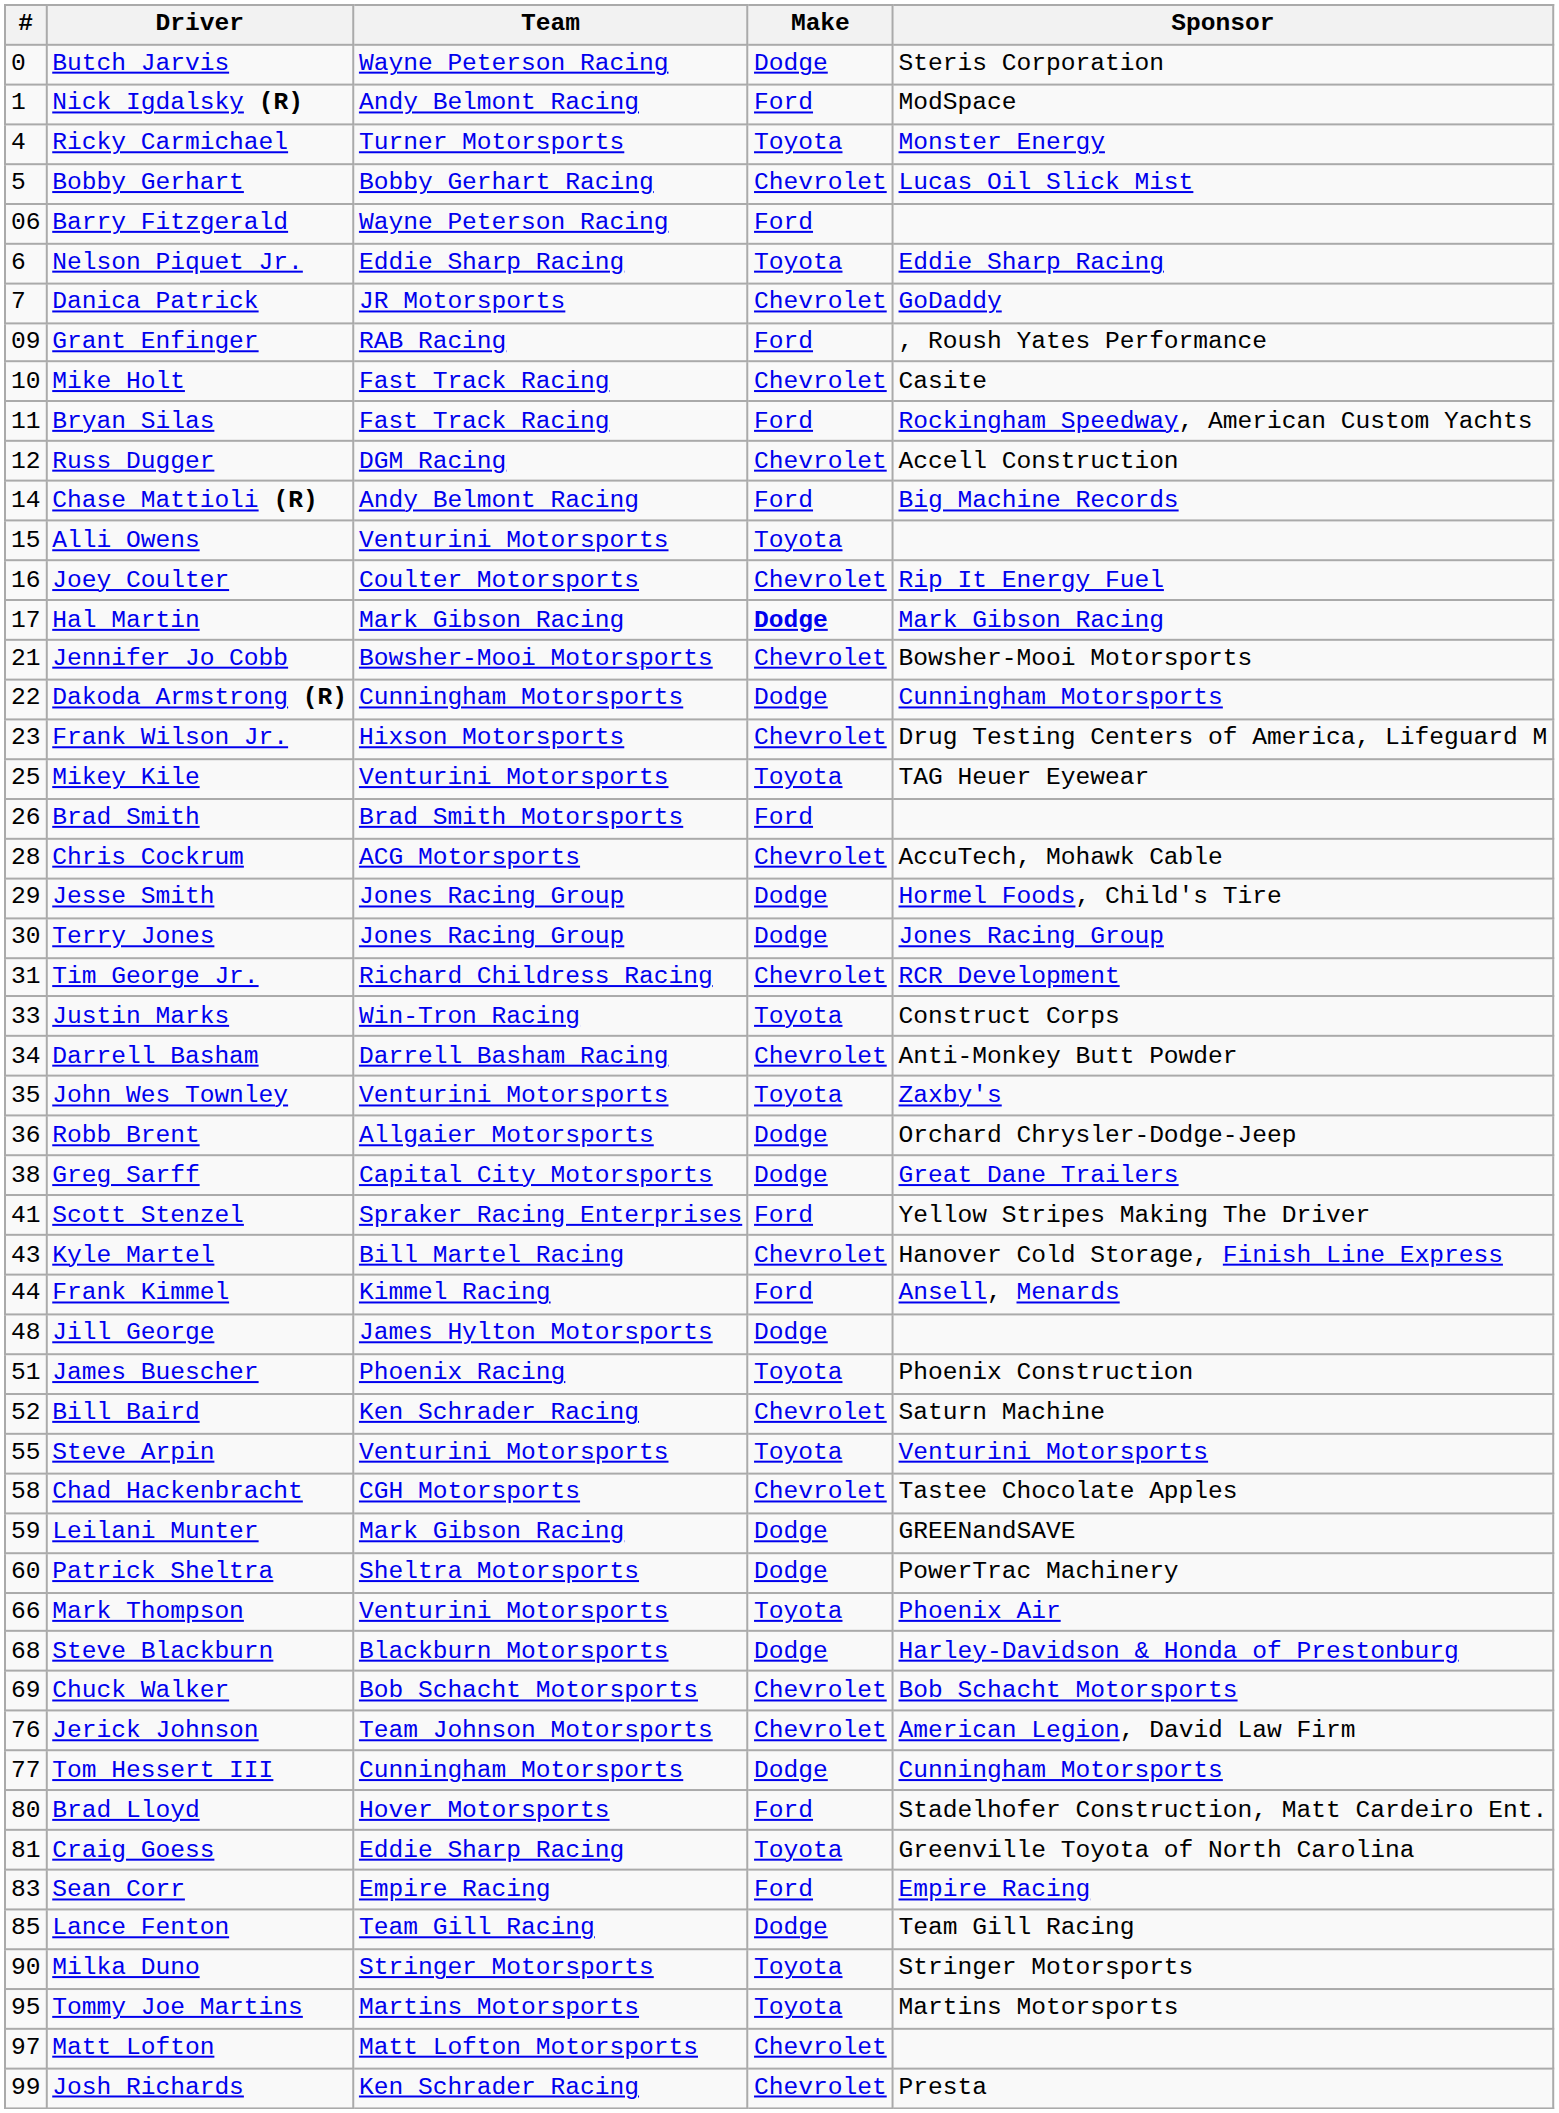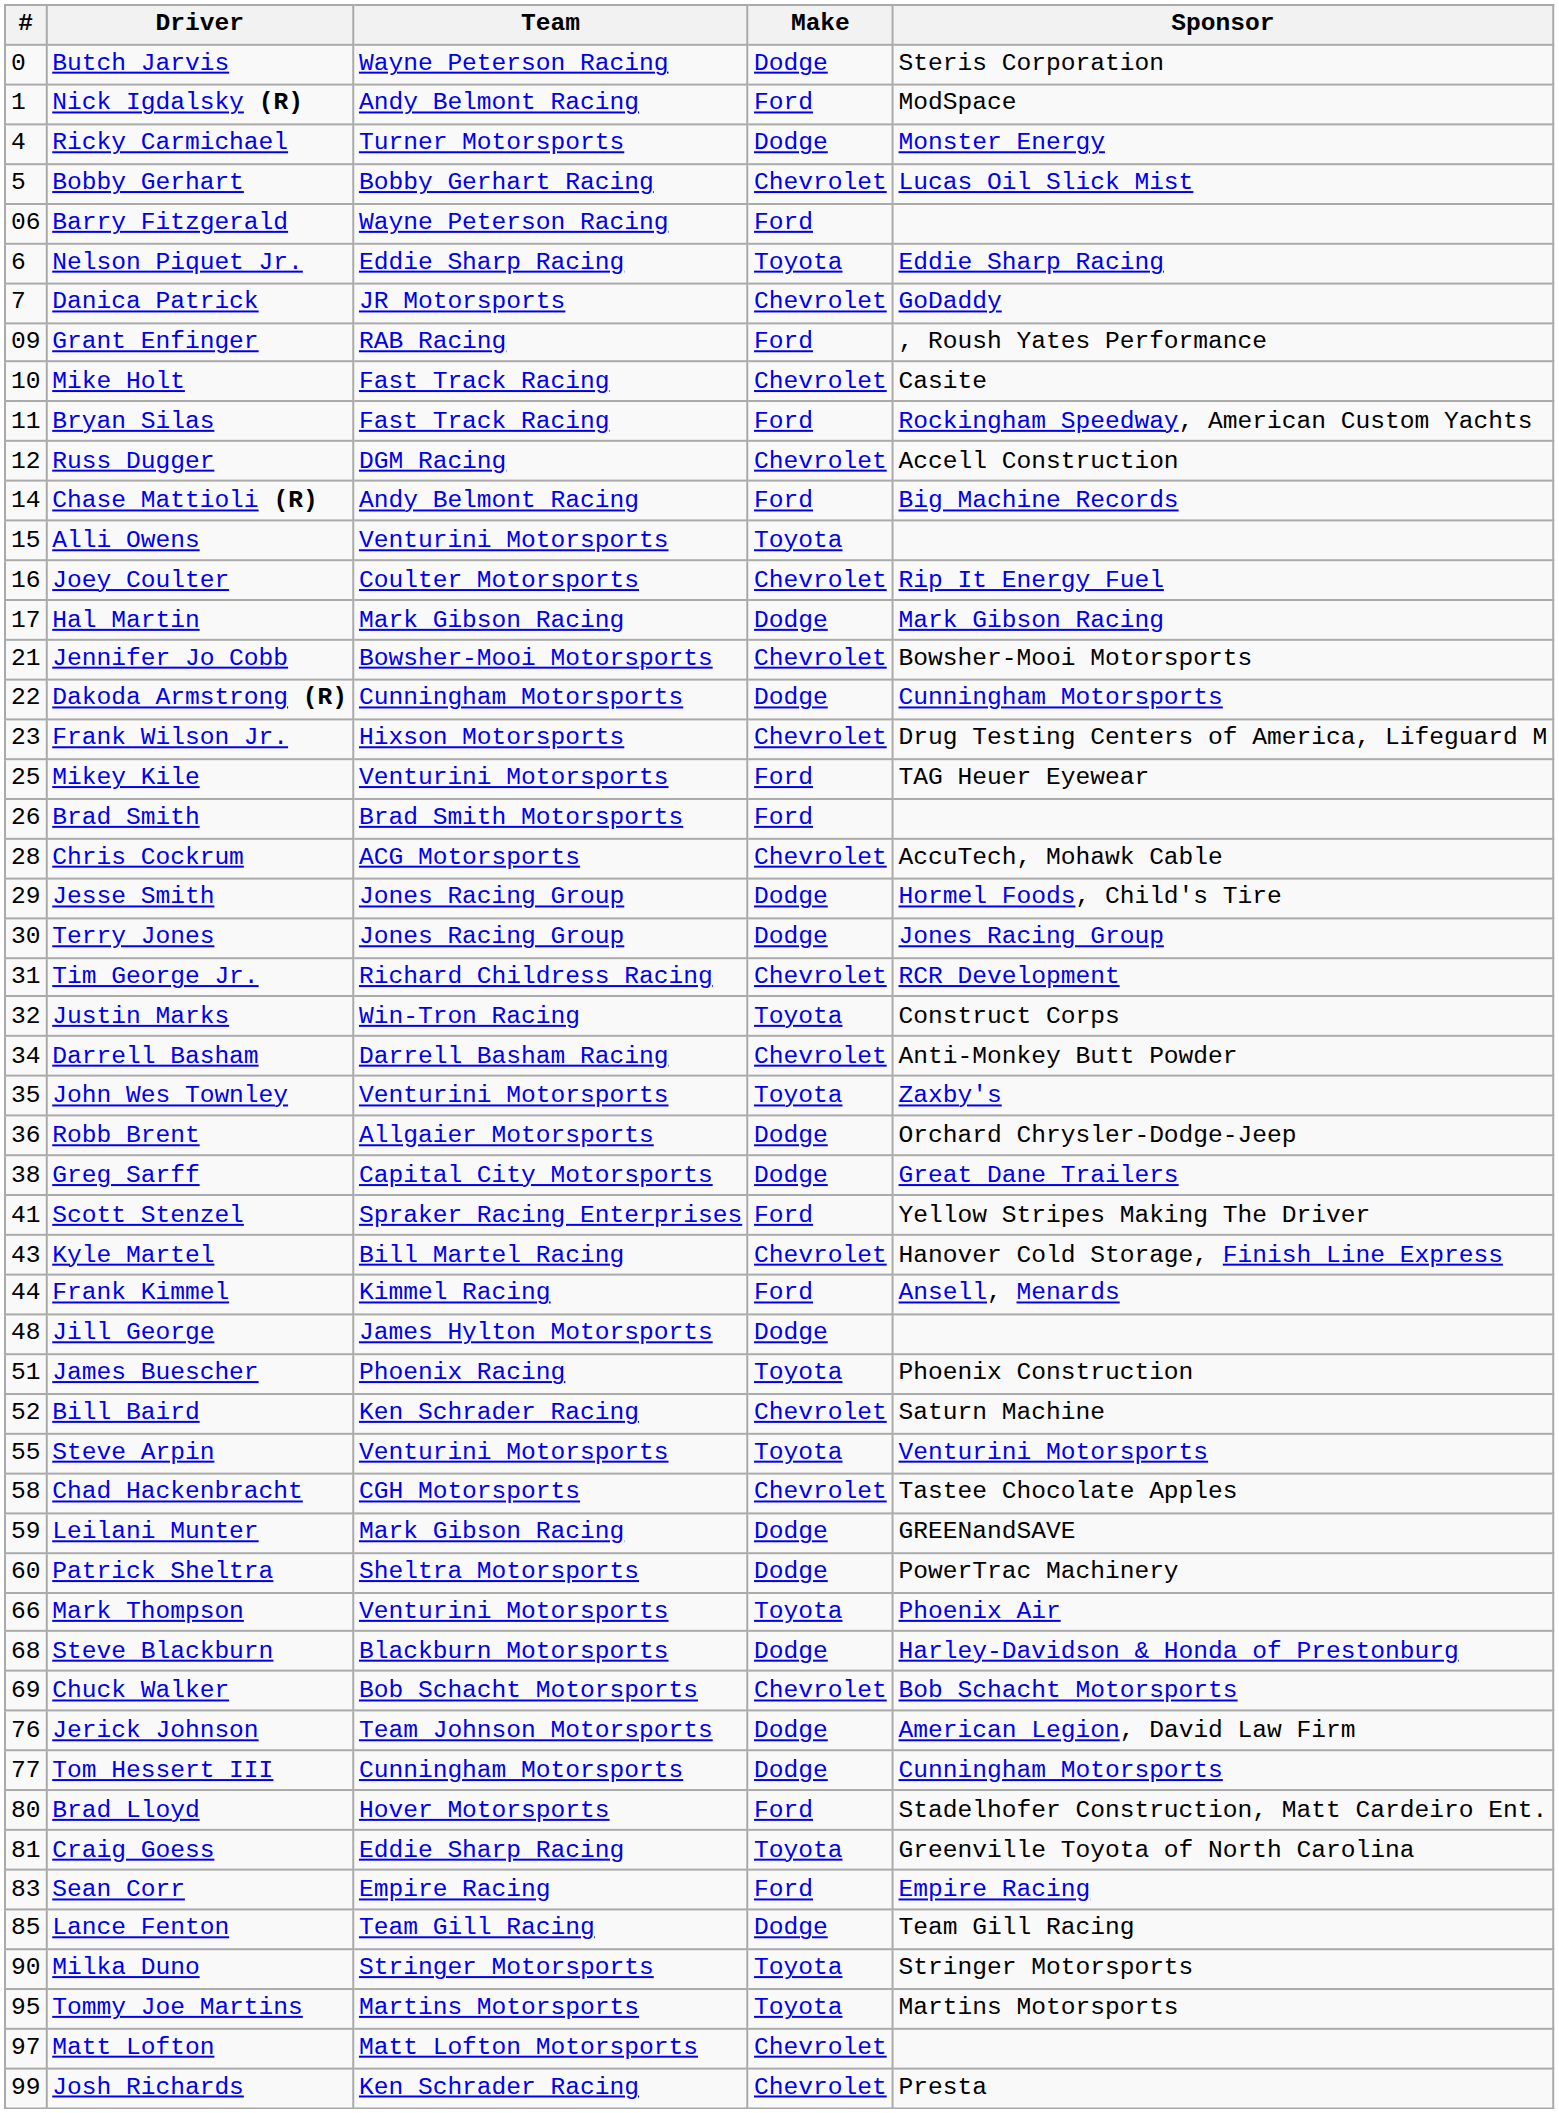 <table class="wikitable" style="font-size:95%">
 <tr>
 <th>#</th>
 <th>Driver</th>
 <th>Team</th>
 <th>Make</th>
 <th>Sponsor</th>
 </tr>
 <tr>
 <td>0</td>
 <td><a href='#'>Butch Jarvis</a></td>
 <td><a href='#'>Wayne Peterson Racing</a></td>
 <td><a href='#'>Dodge</a></td>
 <td>Steris Corporation</td>
 </tr>
 <tr>
 <td>1</td>
 <td><a href='#'>Nick Igdalsky</a> <strong>(R)</strong></td>
 <td><a href='#'>Andy Belmont Racing</a></td>
 <td><a href='#'>Ford</a></td>
 <td>ModSpace</td>
 </tr>
 <tr>
 <td>4</td>
 <td><a href='#'>Ricky Carmichael</a></td>
 <td><a href='#'>Turner Motorsports</a></td>
-<td><a href='#'>Toyota</a></td>
+<td><a href='#'>Dodge</a></td>
 <td><a href='#'>Monster Energy</a></td>
 </tr>
 <tr>
 <td>5</td>
 <td nowrap=""><a href='#'>Bobby Gerhart</a></td>
 <td><a href='#'>Bobby Gerhart Racing</a></td>
 <td><a href='#'>Chevrolet</a></td>
 <td><a href='#'>Lucas Oil Slick Mist</a></td>
 </tr>
 <tr>
 <td>06</td>
 <td><a href='#'>Barry Fitzgerald</a></td>
 <td><a href='#'>Wayne Peterson Racing</a></td>
 <td><a href='#'>Ford</a></td>
 <td></td>
 </tr>
 <tr>
 <td>6</td>
 <td><a href='#'>Nelson Piquet Jr.</a></td>
 <td><a href='#'>Eddie Sharp Racing</a></td>
 <td><a href='#'>Toyota</a></td>
 <td><a href='#'>Eddie Sharp Racing</a></td>
 </tr>
 <tr>
 <td>7</td>
 <td><a href='#'>Danica Patrick</a></td>
 <td><a href='#'>JR Motorsports</a></td>
 <td><a href='#'>Chevrolet</a></td>
 <td><a href='#'>GoDaddy</a></td>
 </tr>
 <tr>
 <td>09</td>
 <td><a href='#'>Grant Enfinger</a></td>
 <td><a href='#'>RAB Racing</a></td>
 <td><a href='#'>Ford</a></td>
 <td>, Roush Yates Performance</td>
 </tr>
 <tr>
 <td>10</td>
 <td><a href='#'>Mike Holt</a></td>
 <td><a href='#'>Fast Track Racing</a></td>
 <td><a href='#'>Chevrolet</a></td>
 <td nowrap="">Casite</td>
 </tr>
 <tr>
 <td>11</td>
 <td><a href='#'>Bryan Silas</a></td>
 <td><a href='#'>Fast Track Racing</a></td>
 <td><a href='#'>Ford</a></td>
 <td><a href='#'>Rockingham Speedway</a>, American Custom Yachts</td>
 </tr>
 <tr>
 <td>12</td>
 <td><a href='#'>Russ Dugger</a></td>
 <td><a href='#'>DGM Racing</a></td>
 <td><a href='#'>Chevrolet</a></td>
 <td>Accell Construction</td>
 </tr>
 <tr>
 <td>14</td>
 <td><a href='#'>Chase Mattioli</a> <strong>(R)</strong></td>
 <td><a href='#'>Andy Belmont Racing</a></td>
 <td><a href='#'>Ford</a></td>
 <td><a href='#'>Big Machine Records</a></td>
 </tr>
 <tr>
 <td>15</td>
 <td><a href='#'>Alli Owens</a></td>
 <td><a href='#'>Venturini Motorsports</a></td>
 <td><a href='#'>Toyota</a></td>
 <td></td>
 </tr>
 <tr>
 <td>16</td>
 <td><a href='#'>Joey Coulter</a></td>
 <td><a href='#'>Coulter Motorsports</a></td>
 <td><a href='#'>Chevrolet</a></td>
 <td><a href='#'>Rip It Energy Fuel</a></td>
 </tr>
 <tr>
 <td>17</td>
 <td><a href='#'>Hal Martin</a></td>
 <td><a href='#'>Mark Gibson Racing</a></td>
-<td><strong><a href='#'>Dodge</a></strong></td>
+<td><a href='#'>Dodge</a></td>
 <td><a href='#'>Mark Gibson Racing</a></td>
 </tr>
 <tr>
 <td>21</td>
 <td><a href='#'>Jennifer Jo Cobb</a></td>
 <td><a href='#'>Bowsher-Mooi Motorsports</a></td>
 <td><a href='#'>Chevrolet</a></td>
 <td>Bowsher-Mooi Motorsports</td>
 </tr>
 <tr>
 <td>22</td>
 <td><a href='#'>Dakoda Armstrong</a> <strong>(R)</strong></td>
 <td><a href='#'>Cunningham Motorsports</a></td>
 <td><a href='#'>Dodge</a></td>
 <td><a href='#'>Cunningham Motorsports</a></td>
 </tr>
 <tr>
 <td>23</td>
 <td><a href='#'>Frank Wilson Jr.</a></td>
 <td nowrap=""><a href='#'>Hixson Motorsports</a></td>
 <td><a href='#'>Chevrolet</a></td>
 <td>Drug Testing Centers of America, Lifeguard M</td>
 </tr>
 <tr>
 <td>25</td>
 <td><a href='#'>Mikey Kile</a></td>
 <td nowrap=""><a href='#'>Venturini Motorsports</a></td>
-<td><a href='#'>Toyota</a></td>
+<td><a href='#'>Ford</a></td>
 <td>TAG Heuer Eyewear</td>
 </tr>
 <tr>
 <td>26</td>
 <td><a href='#'>Brad Smith</a></td>
 <td><a href='#'>Brad Smith Motorsports</a></td>
 <td><a href='#'>Ford</a></td>
 <td></td>
 </tr>
 <tr>
 <td>28</td>
 <td><a href='#'>Chris Cockrum</a></td>
 <td nowrap=""><a href='#'>ACG Motorsports</a></td>
 <td><a href='#'>Chevrolet</a></td>
 <td>AccuTech, Mohawk Cable</td>
 </tr>
 <tr>
 <td>29</td>
 <td><a href='#'>Jesse Smith</a></td>
 <td><a href='#'>Jones Racing Group</a></td>
 <td><a href='#'>Dodge</a></td>
 <td><a href='#'>Hormel Foods</a>, Child's Tire</td>
 </tr>
 <tr>
 <td>30</td>
 <td><a href='#'>Terry Jones</a></td>
 <td><a href='#'>Jones Racing Group</a></td>
 <td><a href='#'>Dodge</a></td>
 <td nowrap=""><a href='#'>Jones Racing Group</a></td>
 </tr>
 <tr>
 <td>31</td>
 <td><a href='#'>Tim George Jr.</a></td>
 <td><a href='#'>Richard Childress Racing</a></td>
 <td><a href='#'>Chevrolet</a></td>
 <td><a href='#'>RCR Development</a></td>
 </tr>
 <tr>
-<td>33</td>
+<td>32</td>
 <td><a href='#'>Justin Marks</a></td>
 <td><a href='#'>Win-Tron Racing</a></td>
 <td><a href='#'>Toyota</a></td>
 <td>Construct Corps</td>
 </tr>
 <tr>
 <td>34</td>
 <td><a href='#'>Darrell Basham</a></td>
 <td><a href='#'>Darrell Basham Racing</a></td>
 <td><a href='#'>Chevrolet</a></td>
 <td>Anti-Monkey Butt Powder</td>
 </tr>
 <tr>
 <td>35</td>
 <td><a href='#'>John Wes Townley</a></td>
 <td><a href='#'>Venturini Motorsports</a></td>
 <td><a href='#'>Toyota</a></td>
 <td><a href='#'>Zaxby's</a></td>
 </tr>
 <tr>
 <td>36</td>
 <td><a href='#'>Robb Brent</a></td>
 <td><a href='#'>Allgaier Motorsports</a></td>
 <td><a href='#'>Dodge</a></td>
 <td>Orchard Chrysler-Dodge-Jeep</td>
 </tr>
 <tr>
 <td>38</td>
 <td><a href='#'>Greg Sarff</a></td>
 <td><a href='#'>Capital City Motorsports</a></td>
 <td><a href='#'>Dodge</a></td>
 <td><a href='#'>Great Dane Trailers</a></td>
 </tr>
 <tr>
 <td>41</td>
 <td><a href='#'>Scott Stenzel</a></td>
 <td><a href='#'>Spraker Racing Enterprises</a></td>
 <td><a href='#'>Ford</a></td>
 <td>Yellow Stripes Making The Driver</td>
 </tr>
 <tr>
 <td>43</td>
 <td><a href='#'>Kyle Martel</a></td>
 <td><a href='#'>Bill Martel Racing</a></td>
 <td><a href='#'>Chevrolet</a></td>
 <td>Hanover Cold Storage, <a href='#'>Finish Line Express</a></td>
 </tr>
 <tr>
 <td>44</td>
 <td><a href='#'>Frank Kimmel</a></td>
 <td><a href='#'>Kimmel Racing</a></td>
 <td><a href='#'>Ford</a></td>
 <td><a href='#'>Ansell</a>, <a href='#'>Menards</a></td>
 </tr>
 <tr>
 <td>48</td>
 <td><a href='#'>Jill George</a></td>
 <td><a href='#'>James Hylton Motorsports</a></td>
 <td><a href='#'>Dodge</a></td>
 <td></td>
 </tr>
 <tr>
 <td>51</td>
 <td><a href='#'>James Buescher</a></td>
 <td><a href='#'>Phoenix Racing</a></td>
 <td><a href='#'>Toyota</a></td>
 <td>Phoenix Construction</td>
 </tr>
 <tr>
 <td>52</td>
 <td><a href='#'>Bill Baird</a></td>
 <td><a href='#'>Ken Schrader Racing</a></td>
 <td><a href='#'>Chevrolet</a></td>
 <td>Saturn Machine</td>
 </tr>
 <tr>
 <td>55</td>
 <td><a href='#'>Steve Arpin</a></td>
 <td><a href='#'>Venturini Motorsports</a></td>
 <td><a href='#'>Toyota</a></td>
 <td><a href='#'>Venturini Motorsports</a></td>
 </tr>
 <tr>
 <td>58</td>
 <td><a href='#'>Chad Hackenbracht</a></td>
 <td><a href='#'>CGH Motorsports</a></td>
 <td><a href='#'>Chevrolet</a></td>
 <td>Tastee Chocolate Apples</td>
 </tr>
 <tr>
 <td>59</td>
 <td><a href='#'>Leilani Munter</a></td>
 <td><a href='#'>Mark Gibson Racing</a></td>
 <td><a href='#'>Dodge</a></td>
 <td>GREENandSAVE</td>
 </tr>
 <tr>
 <td>60</td>
 <td><a href='#'>Patrick Sheltra</a></td>
 <td><a href='#'>Sheltra Motorsports</a></td>
 <td><a href='#'>Dodge</a></td>
 <td>PowerTrac Machinery</td>
 </tr>
 <tr>
 <td>66</td>
 <td><a href='#'>Mark Thompson</a></td>
 <td><a href='#'>Venturini Motorsports</a></td>
 <td><a href='#'>Toyota</a></td>
 <td><a href='#'>Phoenix Air</a></td>
 </tr>
 <tr>
 <td>68</td>
 <td><a href='#'>Steve Blackburn</a></td>
 <td><a href='#'>Blackburn Motorsports</a></td>
 <td><a href='#'>Dodge</a></td>
 <td><a href='#'>Harley-Davidson & Honda of Prestonburg</a></td>
 </tr>
 <tr>
 <td>69</td>
 <td><a href='#'>Chuck Walker</a></td>
 <td><a href='#'>Bob Schacht Motorsports</a></td>
 <td><a href='#'>Chevrolet</a></td>
 <td><a href='#'>Bob Schacht Motorsports</a></td>
 </tr>
 <tr>
 <td>76</td>
 <td><a href='#'>Jerick Johnson</a></td>
 <td><a href='#'>Team Johnson Motorsports</a></td>
-<td><a href='#'>Chevrolet</a></td>
+<td><a href='#'>Dodge</a></td>
 <td><a href='#'>American Legion</a>, David Law Firm</td>
 </tr>
 <tr>
 <td>77</td>
 <td><a href='#'>Tom Hessert III</a></td>
 <td><a href='#'>Cunningham Motorsports</a></td>
 <td><a href='#'>Dodge</a></td>
 <td><a href='#'>Cunningham Motorsports</a></td>
 </tr>
 <tr>
 <td>80</td>
 <td><a href='#'>Brad Lloyd</a></td>
 <td><a href='#'>Hover Motorsports</a></td>
 <td><a href='#'>Ford</a></td>
 <td>Stadelhofer Construction, Matt Cardeiro Ent.</td>
 </tr>
 <tr>
 <td>81</td>
 <td><a href='#'>Craig Goess</a></td>
 <td><a href='#'>Eddie Sharp Racing</a></td>
 <td><a href='#'>Toyota</a></td>
 <td>Greenville Toyota of North Carolina</td>
 </tr>
 <tr>
 <td>83</td>
 <td><a href='#'>Sean Corr</a></td>
 <td><a href='#'>Empire Racing</a></td>
 <td><a href='#'>Ford</a></td>
 <td><a href='#'>Empire Racing</a></td>
 </tr>
 <tr>
 <td>85</td>
 <td><a href='#'>Lance Fenton</a></td>
 <td><a href='#'>Team Gill Racing</a></td>
 <td><a href='#'>Dodge</a></td>
 <td>Team Gill Racing</td>
 </tr>
 <tr>
 <td>90</td>
 <td><a href='#'>Milka Duno</a></td>
 <td><a href='#'>Stringer Motorsports</a></td>
 <td><a href='#'>Toyota</a></td>
 <td>Stringer Motorsports</td>
 </tr>
 <tr>
 <td>95</td>
 <td><a href='#'>Tommy Joe Martins</a></td>
 <td><a href='#'>Martins Motorsports</a></td>
 <td><a href='#'>Toyota</a></td>
 <td>Martins Motorsports</td>
 </tr>
 <tr>
 <td>97</td>
 <td><a href='#'>Matt Lofton</a></td>
 <td><a href='#'>Matt Lofton Motorsports</a></td>
 <td><a href='#'>Chevrolet</a></td>
 <td></td>
 </tr>
 <tr>
 <td>99</td>
 <td><a href='#'>Josh Richards</a></td>
 <td><a href='#'>Ken Schrader Racing</a></td>
 <td><a href='#'>Chevrolet</a></td>
 <td>Presta</td>
 </tr>
 </table>
